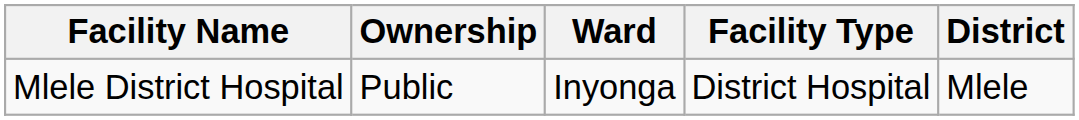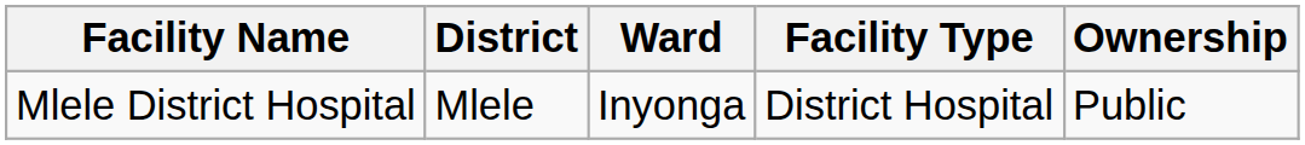 <table class="wikitable sortable">
 <tr>
 <th>Facility Name</th>
-<th>Ownership</th>
+<th>District</th>
 <th>Ward</th>
 <th>Facility Type</th>
-<th>District</th>
+<th>Ownership</th>
 </tr>
 <tr>
 <td>Mlele District Hospital</td>
-<td>Public</td>
+<td>Mlele</td>
 <td>Inyonga</td>
 <td>District Hospital</td>
-<td>Mlele</td>
+<td>Public</td>
 </tr>
 </table>
